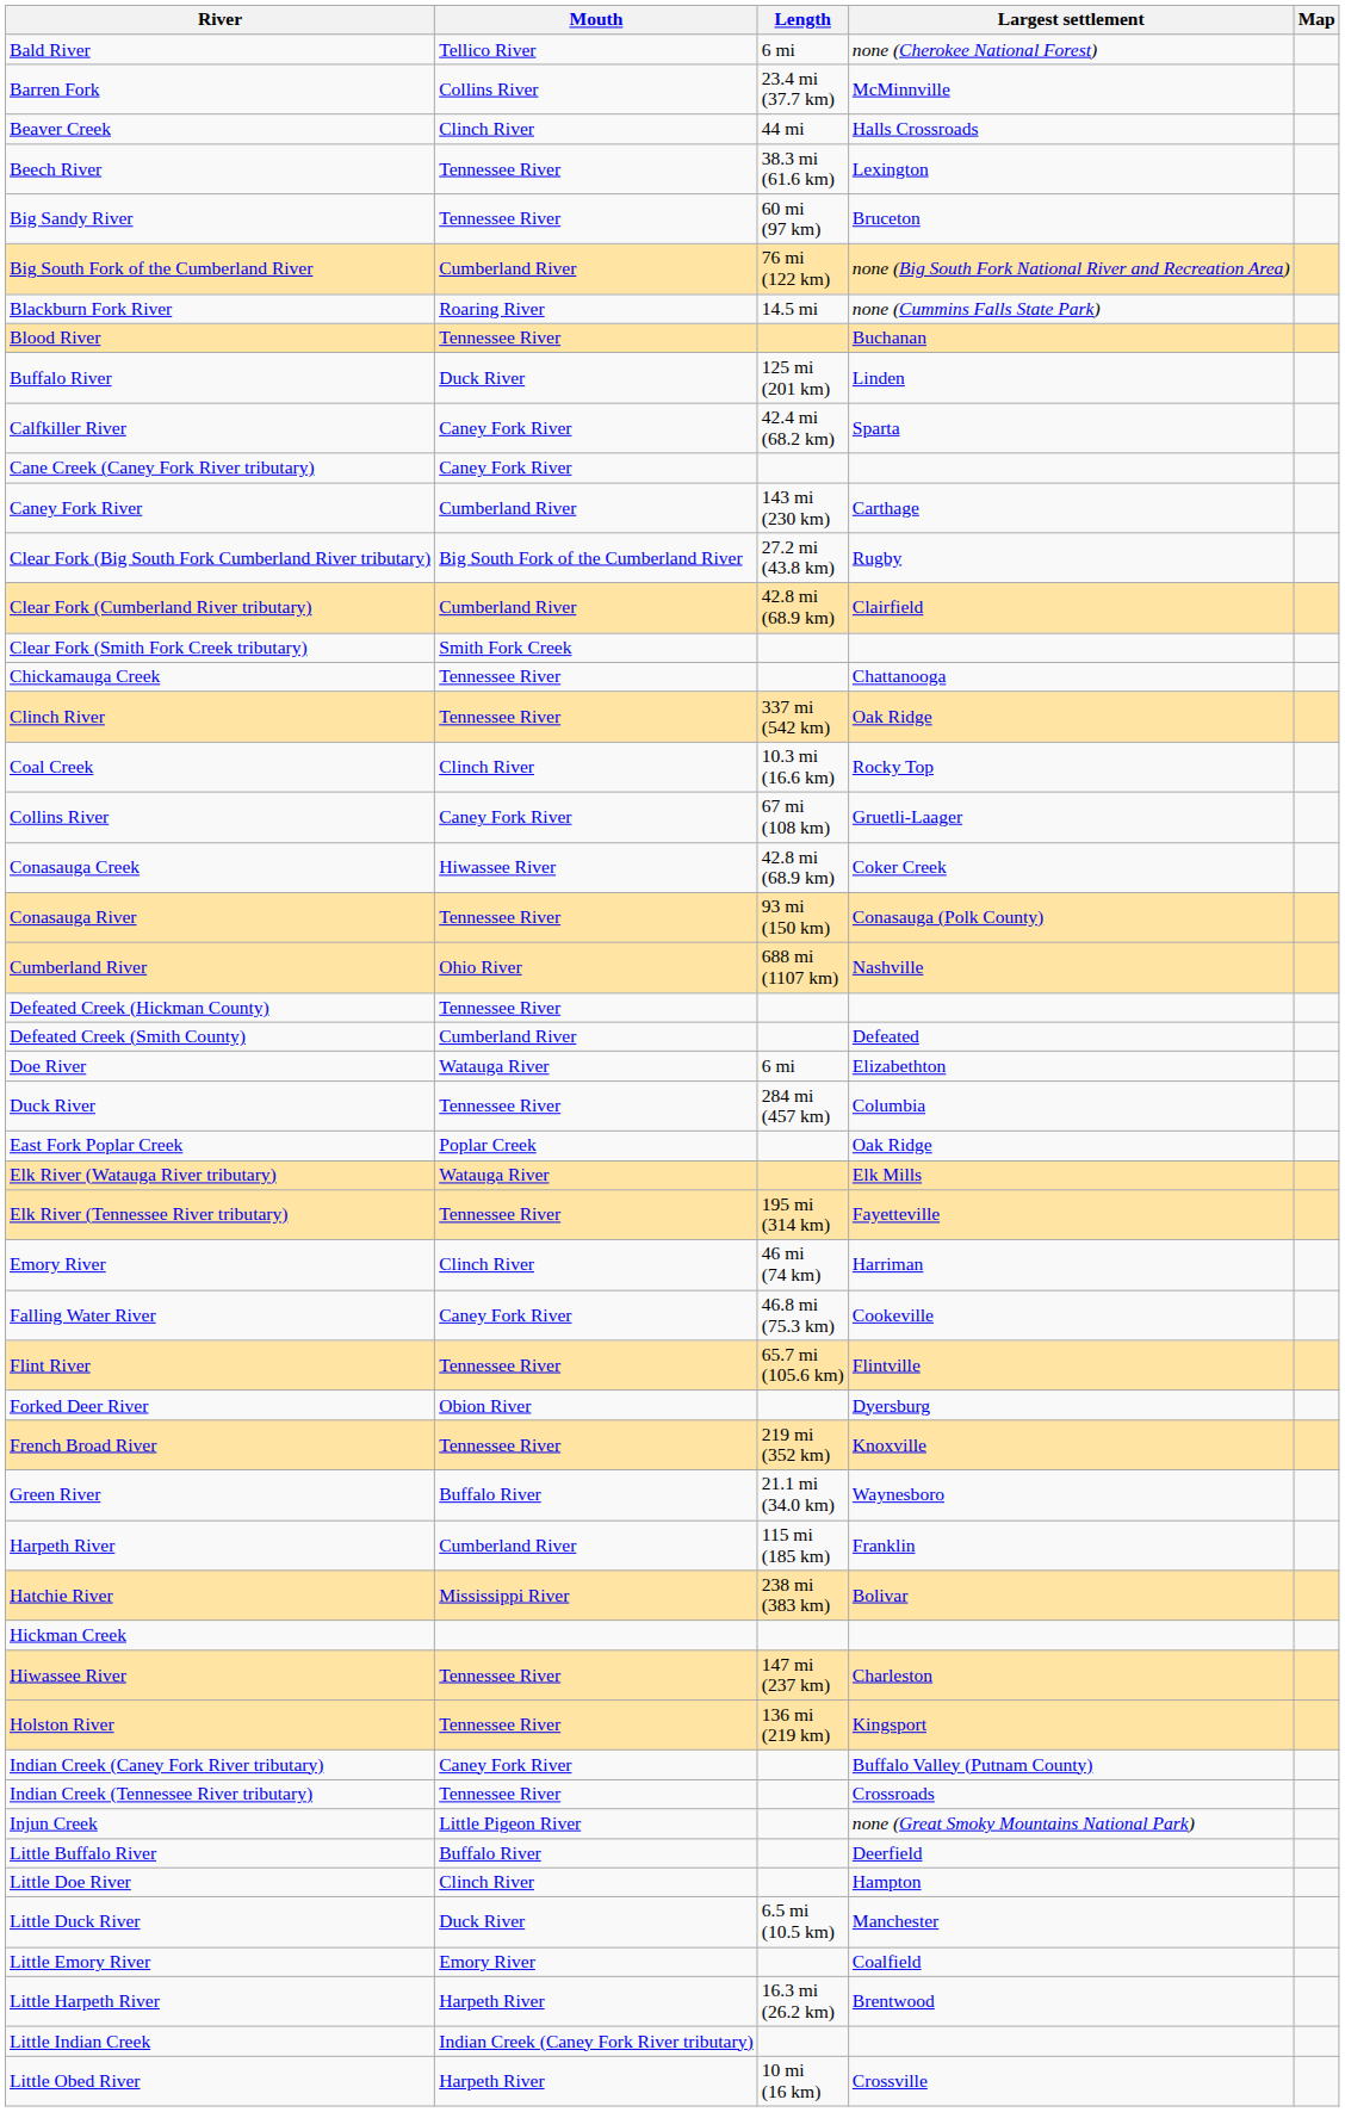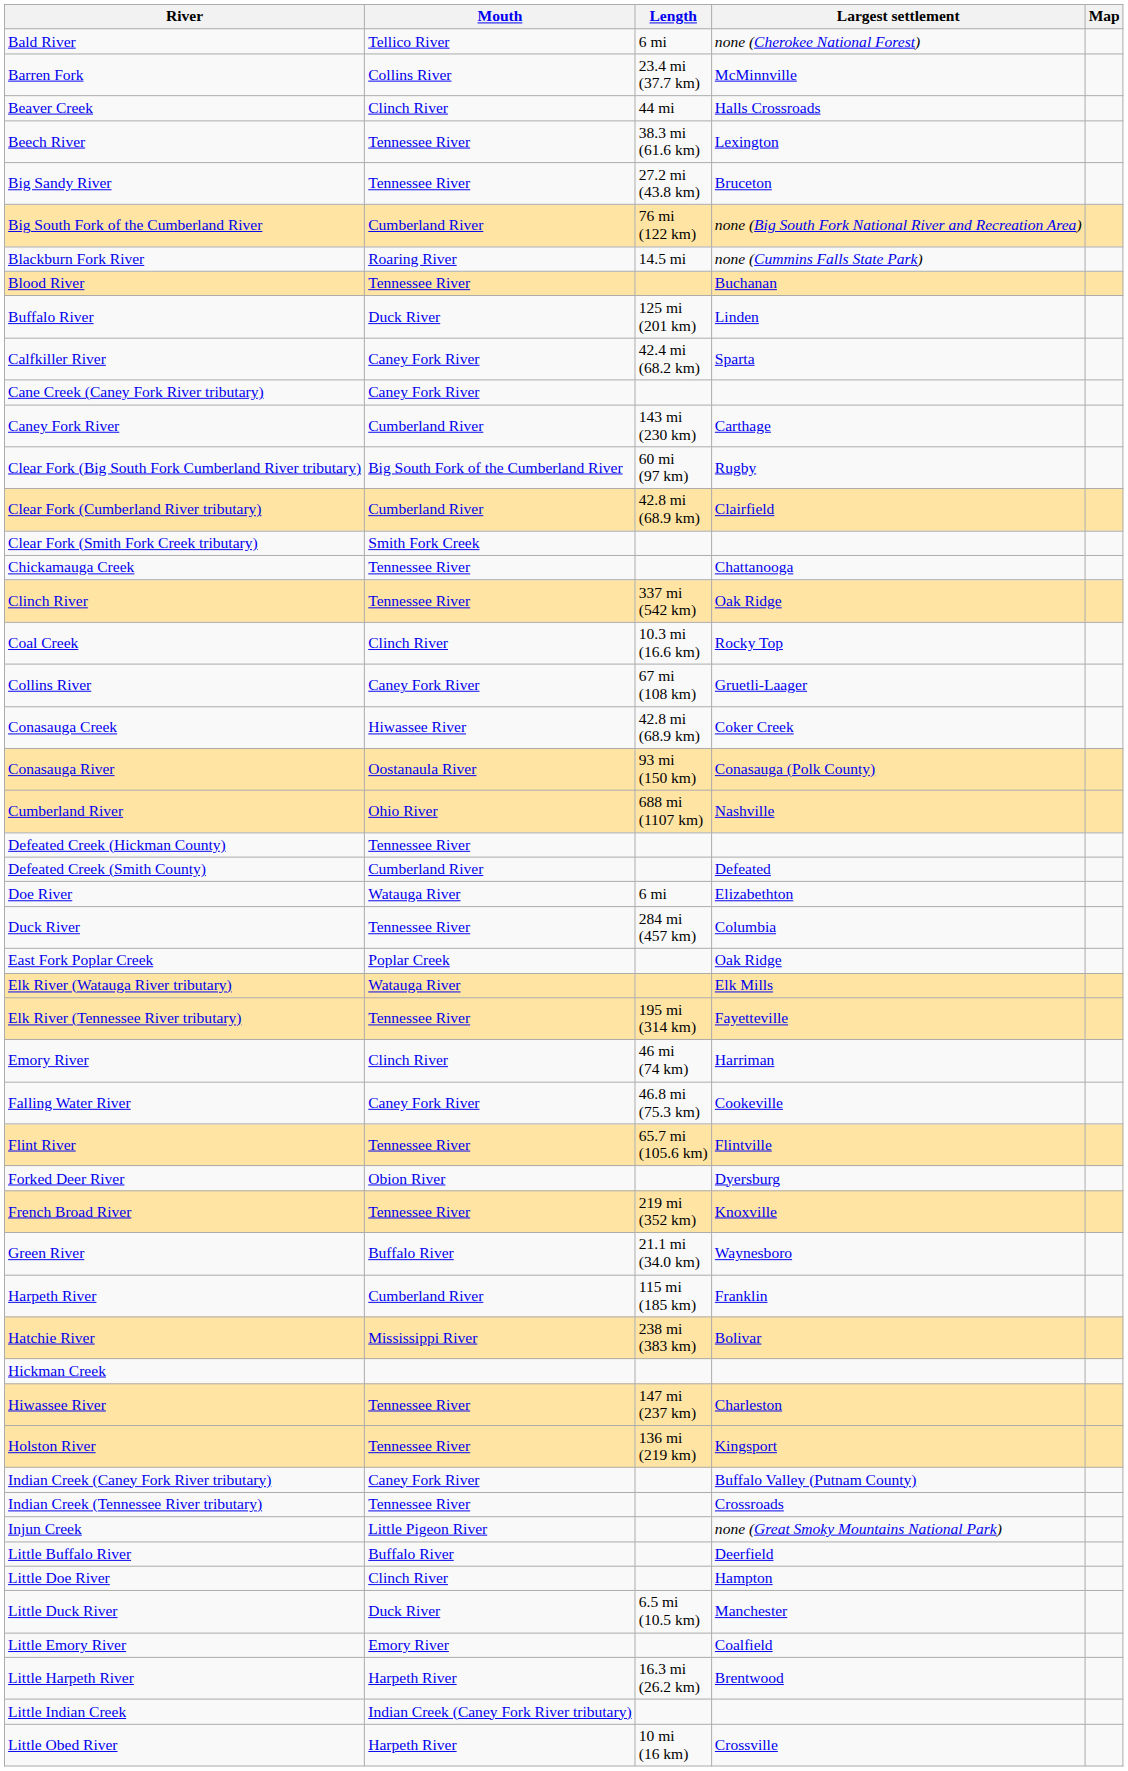 <table class="wikitable sortable mw-collapsible">
 <tr>
 <th>River</th>
 <th><a href='#'>Mouth</a></th>
 <th><a href='#'>Length</a></th>
 <th>Largest settlement</th>
 <th>Map</th>
 </tr>
 <tr>
 <td><a href='#'>Bald River</a></td>
 <td><a href='#'>Tellico River</a></td>
 <td>6 mi</td>
 <td><em>none (<a href='#'>Cherokee National Forest</a>)</em></td>
 <td></td>
 </tr>
 <tr>
 <td><a href='#'>Barren Fork</a></td>
 <td><a href='#'>Collins River</a></td>
 <td>23.4 mi<br>(37.7 km)</td>
 <td><a href='#'>McMinnville</a></td>
 <td></td>
 </tr>
 <tr>
 <td><a href='#'>Beaver Creek</a></td>
 <td><a href='#'>Clinch River</a></td>
 <td>44 mi</td>
 <td><a href='#'>Halls Crossroads</a></td>
 <td></td>
 </tr>
 <tr>
 <td><a href='#'>Beech River</a></td>
 <td><a href='#'>Tennessee River</a></td>
 <td>38.3 mi<br>(61.6 km)</td>
 <td><a href='#'>Lexington</a></td>
 <td></td>
 </tr>
 <tr>
 <td><a href='#'>Big Sandy River</a></td>
 <td><a href='#'>Tennessee River</a></td>
-<td>60 mi<br>(97 km)</td>
+<td>27.2 mi<br>(43.8 km)</td>
 <td><a href='#'>Bruceton</a></td>
 <td></td>
 </tr>
 <tr>
 <td style="background:#FFE4A3;"><a href='#'>Big South Fork of the Cumberland River</a></td>
 <td style="background:#FFE4A3;"><a href='#'>Cumberland River</a></td>
 <td style="background:#FFE4A3;">76 mi<br>(122 km)</td>
 <td style="background:#FFE4A3;"><em>none (<a href='#'>Big South Fork National River and Recreation Area</a>)</em></td>
 <td style="background:#FFE4A3;"></td>
 </tr>
 <tr>
 <td><a href='#'>Blackburn Fork River</a></td>
 <td><a href='#'>Roaring River</a></td>
 <td>14.5 mi</td>
 <td><em>none (<a href='#'>Cummins Falls State Park</a>)</em></td>
 <td></td>
 </tr>
 <tr>
 <td style="background:#FFE4A3;"><a href='#'>Blood River</a></td>
 <td style="background:#FFE4A3;"><a href='#'>Tennessee River</a></td>
 <td style="background:#FFE4A3;"></td>
 <td style="background:#FFE4A3;"><a href='#'>Buchanan</a></td>
 <td style="background:#FFE4A3;"></td>
 </tr>
 <tr>
 <td><a href='#'>Buffalo River</a></td>
 <td><a href='#'>Duck River</a></td>
 <td>125 mi<br>(201 km)</td>
 <td><a href='#'>Linden</a></td>
 <td></td>
 </tr>
 <tr>
 <td><a href='#'>Calfkiller River</a></td>
 <td><a href='#'>Caney Fork River</a></td>
 <td>42.4 mi<br>(68.2 km)</td>
 <td><a href='#'>Sparta</a></td>
 <td></td>
 </tr>
 <tr>
 <td><a href='#'>Cane Creek (Caney Fork River tributary)</a></td>
 <td><a href='#'>Caney Fork River</a></td>
 <td></td>
 <td></td>
 <td></td>
 </tr>
 <tr>
 <td><a href='#'>Caney Fork River</a></td>
 <td><a href='#'>Cumberland River</a></td>
 <td>143 mi<br>(230 km)</td>
 <td><a href='#'>Carthage</a></td>
 <td></td>
 </tr>
 <tr>
 <td><a href='#'>Clear Fork (Big South Fork Cumberland River tributary)</a></td>
 <td><a href='#'>Big South Fork of the Cumberland River</a></td>
-<td>27.2 mi<br>(43.8 km)</td>
+<td>60 mi<br>(97 km)</td>
 <td><a href='#'>Rugby</a></td>
 <td></td>
 </tr>
 <tr>
 <td style="background:#FFE4A3;"><a href='#'>Clear Fork (Cumberland River tributary)</a></td>
 <td style="background:#FFE4A3;"><a href='#'>Cumberland River</a></td>
 <td style="background:#FFE4A3;">42.8 mi<br>(68.9 km)</td>
 <td style="background:#FFE4A3;"><a href='#'>Clairfield</a></td>
 <td style="background:#FFE4A3;"></td>
 </tr>
 <tr>
 <td><a href='#'>Clear Fork (Smith Fork Creek tributary)</a></td>
 <td><a href='#'>Smith Fork Creek</a></td>
 <td></td>
 <td></td>
 <td></td>
 </tr>
 <tr>
 <td><a href='#'>Chickamauga Creek</a></td>
 <td><a href='#'>Tennessee River</a></td>
 <td></td>
 <td><a href='#'>Chattanooga</a></td>
 <td></td>
 </tr>
 <tr>
 <td style="background:#FFE4A3;"><a href='#'>Clinch River</a></td>
 <td style="background:#FFE4A3;"><a href='#'>Tennessee River</a></td>
 <td style="background:#FFE4A3;">337 mi<br>(542 km)</td>
 <td style="background:#FFE4A3;"><a href='#'>Oak Ridge</a></td>
 <td style="background:#FFE4A3;"></td>
 </tr>
 <tr>
 <td><a href='#'>Coal Creek</a></td>
 <td><a href='#'>Clinch River</a></td>
 <td>10.3 mi<br>(16.6 km)</td>
 <td><a href='#'>Rocky Top</a></td>
 <td></td>
 </tr>
 <tr>
 <td><a href='#'>Collins River</a></td>
 <td><a href='#'>Caney Fork River</a></td>
 <td>67 mi<br>(108 km)</td>
 <td><a href='#'>Gruetli-Laager</a></td>
 <td></td>
 </tr>
 <tr>
 <td><a href='#'>Conasauga Creek</a></td>
 <td><a href='#'>Hiwassee River</a></td>
 <td>42.8 mi<br>(68.9 km)</td>
 <td><a href='#'>Coker Creek</a></td>
 <td></td>
 </tr>
 <tr>
 <td style="background:#FFE4A3;"><a href='#'>Conasauga River</a></td>
-<td style="background:#FFE4A3;"><a href='#'>Tennessee River</a></td>
+<td style="background:#FFE4A3;"><a href='#'>Oostanaula River</a></td>
 <td style="background:#FFE4A3;">93 mi<br>(150 km)</td>
 <td style="background:#FFE4A3;"><a href='#'>Conasauga (Polk County)</a></td>
 <td style="background:#FFE4A3;"></td>
 </tr>
 <tr>
 <td style="background:#FFE4A3;"><a href='#'>Cumberland River</a></td>
 <td style="background:#FFE4A3;"><a href='#'>Ohio River</a></td>
 <td style="background:#FFE4A3;">688 mi<br>(1107 km)</td>
 <td style="background:#FFE4A3;"><a href='#'>Nashville</a></td>
 <td style="background:#FFE4A3;"></td>
 </tr>
 <tr>
 <td><a href='#'>Defeated Creek (Hickman County)</a></td>
 <td><a href='#'>Tennessee River</a></td>
 <td></td>
 <td></td>
 <td></td>
 </tr>
 <tr>
 <td><a href='#'>Defeated Creek (Smith County)</a></td>
 <td><a href='#'>Cumberland River</a></td>
 <td></td>
 <td><a href='#'>Defeated</a></td>
 <td></td>
 </tr>
 <tr>
 <td><a href='#'>Doe River</a></td>
 <td><a href='#'>Watauga River</a></td>
 <td>6 mi</td>
 <td><a href='#'>Elizabethton</a></td>
 <td></td>
 </tr>
 <tr>
 <td><a href='#'>Duck River</a></td>
 <td><a href='#'>Tennessee River</a></td>
 <td>284 mi<br>(457 km)</td>
 <td><a href='#'>Columbia</a></td>
 <td></td>
 </tr>
 <tr>
 <td><a href='#'>East Fork Poplar Creek</a></td>
 <td><a href='#'>Poplar Creek</a></td>
 <td></td>
 <td><a href='#'>Oak Ridge</a></td>
 <td></td>
 </tr>
 <tr>
 <td style="background:#FFE4A3;"><a href='#'>Elk River (Watauga River tributary)</a></td>
 <td style="background:#FFE4A3;"><a href='#'>Watauga River</a></td>
 <td style="background:#FFE4A3;"></td>
 <td style="background:#FFE4A3;"><a href='#'>Elk Mills</a></td>
 <td style="background:#FFE4A3;"></td>
 </tr>
 <tr>
 <td style="background:#FFE4A3;"><a href='#'>Elk River (Tennessee River tributary)</a></td>
 <td style="background:#FFE4A3;"><a href='#'>Tennessee River</a></td>
 <td style="background:#FFE4A3;">195 mi<br>(314 km)</td>
 <td style="background:#FFE4A3;"><a href='#'>Fayetteville</a></td>
 <td style="background:#FFE4A3;"></td>
 </tr>
 <tr>
 <td><a href='#'>Emory River</a></td>
 <td><a href='#'>Clinch River</a></td>
 <td>46 mi<br>(74 km)</td>
 <td><a href='#'>Harriman</a></td>
 <td></td>
 </tr>
 <tr>
 <td><a href='#'>Falling Water River</a></td>
 <td><a href='#'>Caney Fork River</a></td>
 <td>46.8 mi<br>(75.3 km)</td>
 <td><a href='#'>Cookeville</a></td>
 <td></td>
 </tr>
 <tr>
 <td style="background:#FFE4A3;"><a href='#'>Flint River</a></td>
 <td style="background:#FFE4A3;"><a href='#'>Tennessee River</a></td>
 <td style="background:#FFE4A3;">65.7 mi<br>(105.6 km)</td>
 <td style="background:#FFE4A3;"><a href='#'>Flintville</a></td>
 <td style="background:#FFE4A3;"></td>
 </tr>
 <tr>
 <td><a href='#'>Forked Deer River</a></td>
 <td><a href='#'>Obion River</a></td>
 <td></td>
 <td><a href='#'>Dyersburg</a></td>
 <td></td>
 </tr>
 <tr>
 <td style="background:#FFE4A3;"><a href='#'>French Broad River</a></td>
 <td style="background:#FFE4A3;"><a href='#'>Tennessee River</a></td>
 <td style="background:#FFE4A3;">219 mi<br>(352 km)</td>
 <td style="background:#FFE4A3;"><a href='#'>Knoxville</a></td>
 <td style="background:#FFE4A3;"></td>
 </tr>
 <tr>
 <td><a href='#'>Green River</a></td>
 <td><a href='#'>Buffalo River</a></td>
 <td>21.1 mi<br>(34.0 km)</td>
 <td><a href='#'>Waynesboro</a></td>
 <td></td>
 </tr>
 <tr>
 <td><a href='#'>Harpeth River</a></td>
 <td><a href='#'>Cumberland River</a></td>
 <td>115 mi<br>(185 km)</td>
 <td><a href='#'>Franklin</a></td>
 <td></td>
 </tr>
 <tr>
 <td style="background:#FFE4A3;"><a href='#'>Hatchie River</a></td>
 <td style="background:#FFE4A3;"><a href='#'>Mississippi River</a></td>
 <td style="background:#FFE4A3;">238 mi<br>(383 km)</td>
 <td style="background:#FFE4A3;"><a href='#'>Bolivar</a></td>
 <td style="background:#FFE4A3;"></td>
 </tr>
 <tr>
 <td><a href='#'>Hickman Creek</a></td>
 <td></td>
 <td></td>
 <td></td>
 <td></td>
 </tr>
 <tr>
 <td style="background:#FFE4A3;"><a href='#'>Hiwassee River</a></td>
 <td style="background:#FFE4A3;"><a href='#'>Tennessee River</a></td>
 <td style="background:#FFE4A3;">147 mi<br>(237 km)</td>
 <td style="background:#FFE4A3;"><a href='#'>Charleston</a></td>
 <td style="background:#FFE4A3;"></td>
 </tr>
 <tr>
 <td style="background:#FFE4A3;"><a href='#'>Holston River</a></td>
 <td style="background:#FFE4A3;"><a href='#'>Tennessee River</a></td>
 <td style="background:#FFE4A3;">136 mi<br>(219 km)</td>
 <td style="background:#FFE4A3;"><a href='#'>Kingsport</a></td>
 <td style="background:#FFE4A3;"></td>
 </tr>
 <tr>
 <td><a href='#'>Indian Creek (Caney Fork River tributary)</a></td>
 <td><a href='#'>Caney Fork River</a></td>
 <td></td>
 <td><a href='#'>Buffalo Valley (Putnam County)</a></td>
 <td></td>
 </tr>
 <tr>
 <td><a href='#'>Indian Creek (Tennessee River tributary)</a></td>
 <td><a href='#'>Tennessee River</a></td>
 <td></td>
 <td><a href='#'>Crossroads</a></td>
 <td></td>
 </tr>
 <tr>
 <td><a href='#'>Injun Creek</a></td>
 <td><a href='#'>Little Pigeon River</a></td>
 <td></td>
 <td><em>none (<a href='#'>Great Smoky Mountains National Park</a>)</em></td>
 <td></td>
 </tr>
 <tr>
 <td><a href='#'>Little Buffalo River</a></td>
 <td><a href='#'>Buffalo River</a></td>
 <td></td>
 <td><a href='#'>Deerfield</a></td>
 <td></td>
 </tr>
 <tr>
 <td><a href='#'>Little Doe River</a></td>
 <td><a href='#'>Clinch River</a></td>
 <td></td>
 <td><a href='#'>Hampton</a></td>
 <td></td>
 </tr>
 <tr>
 <td><a href='#'>Little Duck River</a></td>
 <td><a href='#'>Duck River</a></td>
 <td>6.5 mi<br>(10.5 km)</td>
 <td><a href='#'>Manchester</a></td>
 <td></td>
 </tr>
 <tr>
 <td><a href='#'>Little Emory River</a></td>
 <td><a href='#'>Emory River</a></td>
 <td></td>
 <td><a href='#'>Coalfield</a></td>
 <td></td>
 </tr>
 <tr>
 <td><a href='#'>Little Harpeth River</a></td>
 <td><a href='#'>Harpeth River</a></td>
 <td>16.3 mi<br>(26.2 km)</td>
 <td><a href='#'>Brentwood</a></td>
 <td></td>
 </tr>
 <tr>
 <td><a href='#'>Little Indian Creek</a></td>
 <td><a href='#'>Indian Creek (Caney Fork River tributary)</a></td>
 <td></td>
 <td></td>
 <td></td>
 </tr>
 <tr>
 <td><a href='#'>Little Obed River</a></td>
 <td><a href='#'>Harpeth River</a></td>
 <td>10 mi<br>(16 km)</td>
 <td><a href='#'>Crossville</a></td>
 <td></td>
 </tr>
 </table>
